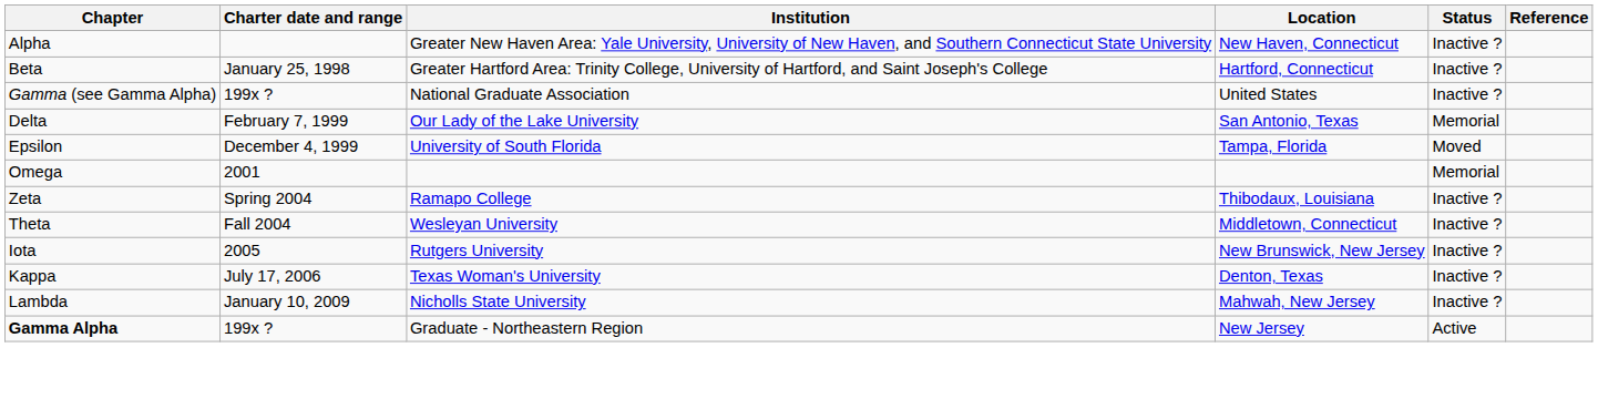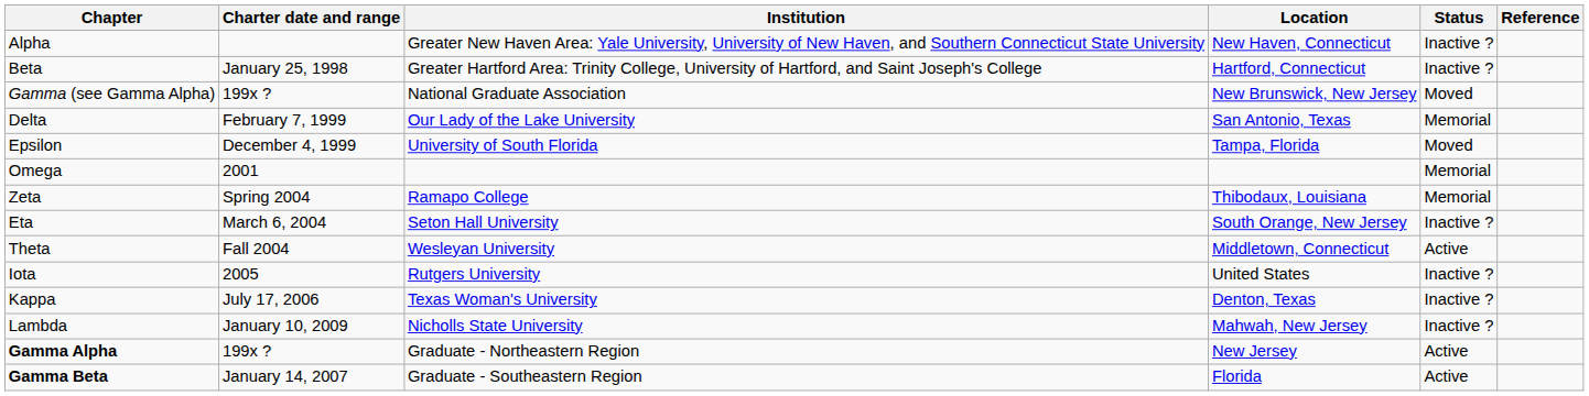 <table class="wikitable sortable">
 <tr>
 <th>Chapter</th>
 <th>Charter date and range</th>
 <th>Institution</th>
 <th>Location</th>
 <th>Status</th>
 <th>Reference</th>
 </tr>
 <tr>
 <td>Alpha</td>
 <td></td>
 <td>Greater New Haven Area: <a href='#'>Yale University</a>, <a href='#'>University of New Haven</a>, and <a href='#'>Southern Connecticut State University</a></td>
 <td><a href='#'>New Haven, Connecticut</a></td>
 <td>Inactive ?</td>
 <td></td>
 </tr>
 <tr>
 <td>Beta</td>
 <td>January 25, 1998</td>
 <td>Greater Hartford Area: Trinity College, University of Hartford, and Saint Joseph's College</td>
 <td><a href='#'>Hartford, Connecticut</a></td>
 <td>Inactive ?</td>
 <td></td>
 </tr>
 <tr>
 <td><em>Gamma</em> (see Gamma Alpha)</td>
 <td>199x ?</td>
 <td>National Graduate Association</td>
-<td>United States</td>
-<td>Inactive ?</td>
+<td><a href='#'>New Brunswick, New Jersey</a></td>
+<td>Moved</td>
 <td></td>
 </tr>
 <tr>
 <td>Delta</td>
 <td>February 7, 1999</td>
 <td><a href='#'>Our Lady of the Lake University</a></td>
 <td><a href='#'>San Antonio, Texas</a></td>
 <td>Memorial</td>
 <td></td>
 </tr>
 <tr>
 <td>Epsilon</td>
 <td>December 4, 1999</td>
 <td><a href='#'>University of South Florida</a></td>
 <td><a href='#'>Tampa, Florida</a></td>
 <td>Moved</td>
 <td></td>
 </tr>
 <tr>
 <td>Omega</td>
 <td>2001</td>
 <td></td>
 <td></td>
 <td>Memorial</td>
 <td></td>
 </tr>
 <tr>
 <td>Zeta</td>
 <td>Spring 2004</td>
 <td><a href='#'>Ramapo College</a></td>
 <td><a href='#'>Thibodaux, Louisiana</a></td>
+<td>Memorial</td>
+<td></td>
+</tr>
+<tr>
+<td>Eta</td>
+<td>March 6, 2004</td>
+<td><a href='#'>Seton Hall University</a></td>
+<td><a href='#'>South Orange, New Jersey</a></td>
 <td>Inactive ?</td>
 <td></td>
 </tr>
 <tr>
 <td>Theta</td>
 <td>Fall 2004</td>
 <td><a href='#'>Wesleyan University</a></td>
 <td><a href='#'>Middletown, Connecticut</a></td>
-<td>Inactive ?</td>
+<td>Active</td>
 <td></td>
 </tr>
 <tr>
 <td>Iota</td>
 <td>2005</td>
 <td><a href='#'>Rutgers University</a></td>
-<td><a href='#'>New Brunswick, New Jersey</a></td>
+<td>United States</td>
 <td>Inactive ?</td>
 <td></td>
 </tr>
 <tr>
 <td>Kappa</td>
 <td>July 17, 2006</td>
 <td><a href='#'>Texas Woman's University</a></td>
 <td><a href='#'>Denton, Texas</a></td>
 <td>Inactive ?</td>
 <td></td>
 </tr>
 <tr>
 <td>Lambda</td>
 <td>January 10, 2009</td>
 <td><a href='#'>Nicholls State University</a></td>
 <td><a href='#'>Mahwah, New Jersey</a></td>
 <td>Inactive ?</td>
 <td></td>
 </tr>
 <tr>
 <td><strong>Gamma Alpha</strong></td>
 <td>199x ?</td>
 <td>Graduate - Northeastern Region</td>
 <td><a href='#'>New Jersey</a></td>
 <td>Active</td>
 <td></td>
 </tr>
+<tr>
+<td><strong>Gamma Beta</strong></td>
+<td>January 14, 2007</td>
+<td>Graduate - Southeastern Region</td>
+<td><a href='#'>Florida</a></td>
+<td>Active</td>
+<td></td>
+</tr>
 </table>
